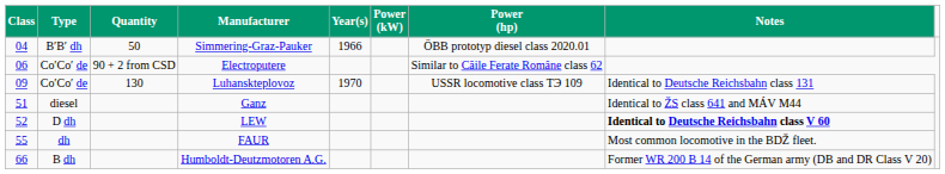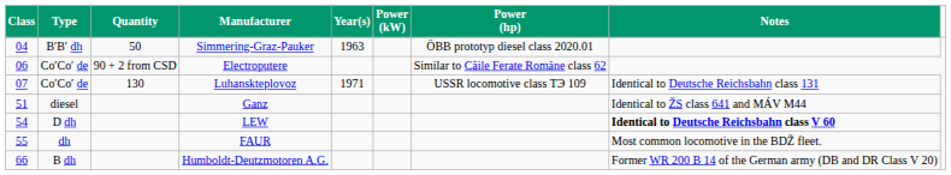 <table class="wikitable" style=text-align:center>
 <tr>
 <th style="color:white; background:#00966E">Class</th>
 <th style="color:white; background:#00966E">Type</th>
 <th style="color:white; background:#00966E">Quantity</th>
 <th style="color:white; background:#00966E">Manufacturer</th>
 <th style="color:white; background:#00966E">Year(s)</th>
 <th style="color:white; background:#00966E">Power<br>(kW)</th>
 <th style="color:white; background:#00966E">Power<br>(hp)</th>
 <th style="color:white; background:#00966E">Notes</th>
 <td></td>
 </tr>
 <tr>
 <td><a href='#'>04</a></td>
 <td>B′B′ <a href='#'>dh</a></td>
 <td>50</td>
 <td><a href='#'>Simmering-Graz-Pauker</a></td>
-<td>1966</td>
+<td>1963</td>
 <td></td>
 <td>ÖBB  prototyp diesel class 2020.01</td>
 <td align=left></td>
 </tr>
 <tr>
 <td><a href='#'>06</a></td>
 <td>Co′Co′ <a href='#'>de</a></td>
 <td>90 + 2 from CSD</td>
 <td><a href='#'>Electroputere</a></td>
 <td></td>
 <td></td>
 <td align=left>Similar to <a href='#'>Căile Ferate Române</a> class <a href='#'>62</a></td>
 </tr>
 <tr>
-<td><a href='#'>09</a></td>
+<td><a href='#'>07</a></td>
 <td>Co′Co′ <a href='#'>de</a></td>
 <td>130</td>
 <td><a href='#'>Luhanskteplovoz</a></td>
-<td>1970</td>
+<td>1971</td>
 <td></td>
 <td>USSR locomotive class ТЭ 109</td>
 <td align=left>Identical to <a href='#'>Deutsche Reichsbahn</a> class <a href='#'>131</a></td>
 </tr>
 <tr>
 <td><a href='#'>51</a></td>
 <td>diesel</td>
 <td></td>
 <td><a href='#'>Ganz</a></td>
 <td></td>
 <td></td>
 <td></td>
 <td align=left>Identical to <a href='#'>ŽS</a> class <a href='#'>641</a> and MÁV M44</td>
 </tr>
 <tr>
-<td><a href='#'>52</a></td>
+<td><a href='#'>54</a></td>
 <td>D <a href='#'>dh</a></td>
 <td></td>
 <td><a href='#'>LEW</a></td>
 <td></td>
 <td></td>
 <td></td>
 <td align=left><strong>Identical to <a href='#'>Deutsche Reichsbahn</a> class <a href='#'>V 60</a></strong></td>
 </tr>
 <tr>
 <td><a href='#'>55</a></td>
 <td><a href='#'>dh</a></td>
 <td></td>
 <td><a href='#'>FAUR</a></td>
 <td></td>
 <td></td>
 <td></td>
 <td align=left>Most common locomotive in the BDŽ fleet.</td>
 </tr>
 <tr>
 <td><a href='#'>66</a></td>
 <td>B <a href='#'>dh</a></td>
 <td></td>
 <td><a href='#'>Humboldt-Deutzmotoren A.G.</a></td>
 <td></td>
 <td></td>
 <td></td>
 <td align=left>Former <a href='#'>WR 200 B 14</a> of the German army (DB and DR Class V 20)</td>
 </tr>
 </table>
